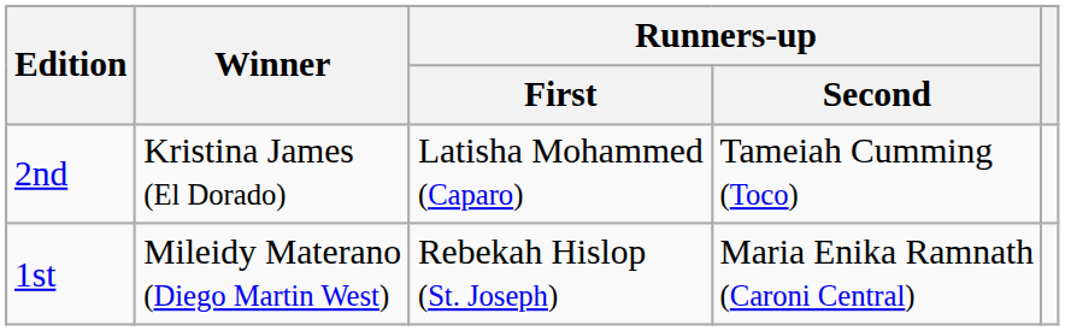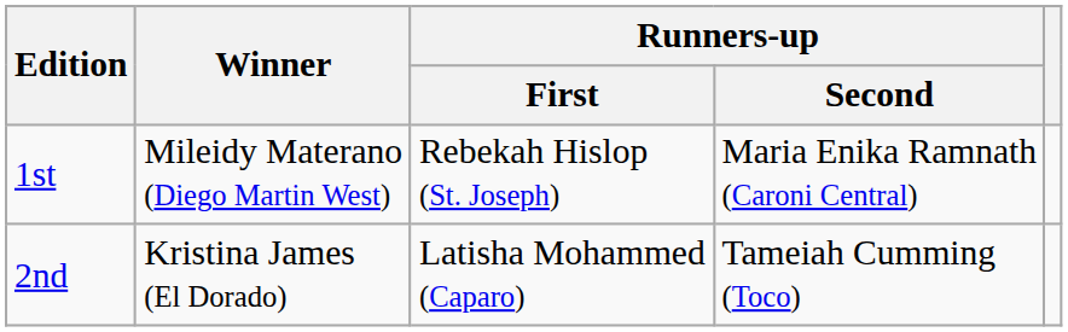 <table class="wikitable defaultcenter" style="font-size:90%;">
 <tr>
 <th rowspan=2>Edition</th>
 <th rowspan=2>Winner</th>
 <th colspan=2>Runners-up</th>
 <th rowspan=2></th>
 </tr>
 <tr>
 <th>First</th>
 <th>Second</th>
 </tr>
 <tr>
+<td><a href='#'>1st</a></td>
+<td>Mileidy Materano<br><small>(<a href='#'>Diego Martin West</a>)</small></td>
+<td>Rebekah Hislop<br><small>(<a href='#'>St. Joseph</a>)</small></td>
+<td>Maria Enika Ramnath<br><small>(<a href='#'>Caroni Central</a>)</small></td>
+<td></td>
+</tr>
+<tr>
 <td><a href='#'>2nd</a></td>
 <td>Kristina James<br><small>(El Dorado)</small></td>
 <td>Latisha Mohammed<br><small>(<a href='#'>Caparo</a>)</small></td>
 <td>Tameiah Cumming<br><small>(<a href='#'>Toco</a>)</small></td>
 <td></td>
 </tr>
-<tr>
-<td><a href='#'>1st</a></td>
-<td>Mileidy Materano<br><small>(<a href='#'>Diego Martin West</a>)</small></td>
-<td>Rebekah Hislop<br><small>(<a href='#'>St. Joseph</a>)</small></td>
-<td>Maria Enika Ramnath<br><small>(<a href='#'>Caroni Central</a>)</small></td>
-<td></td>
-</tr>
 </table>
